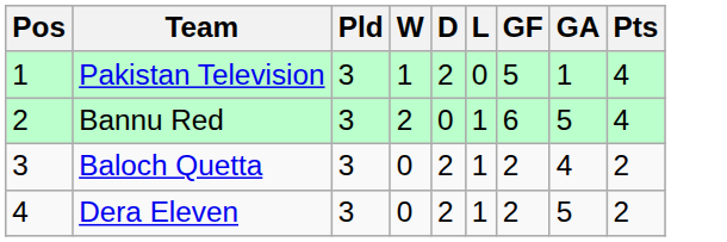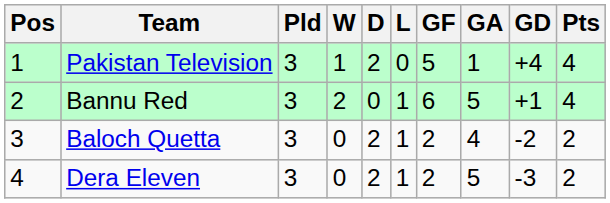 <table class="wikitable">
 <tr>
 <th>Pos</th>
 <th>Team</th>
 <th>Pld</th>
 <th>W</th>
 <th>D</th>
 <th>L</th>
 <th>GF</th>
 <th>GA</th>
+<th>GD</th>
 <th>Pts</th>
 </tr>
 <tr style="background:#bfc">
 <td>1</td>
 <td><a href='#'>Pakistan Television</a></td>
 <td>3</td>
 <td>1</td>
 <td>2</td>
 <td>0</td>
 <td>5</td>
 <td>1</td>
+<td>+4</td>
 <td>4</td>
 </tr>
 <tr style="background:#bfc">
 <td>2</td>
 <td>Bannu Red</td>
 <td>3</td>
 <td>2</td>
 <td>0</td>
 <td>1</td>
 <td>6</td>
 <td>5</td>
+<td>+1</td>
 <td>4</td>
 </tr>
 <tr>
 <td>3</td>
 <td><a href='#'>Baloch Quetta</a></td>
 <td>3</td>
 <td>0</td>
 <td>2</td>
 <td>1</td>
 <td>2</td>
 <td>4</td>
+<td>-2</td>
 <td>2</td>
 </tr>
 <tr>
 <td>4</td>
 <td><a href='#'>Dera Eleven</a></td>
 <td>3</td>
 <td>0</td>
 <td>2</td>
 <td>1</td>
 <td>2</td>
 <td>5</td>
+<td>-3</td>
 <td>2</td>
 </tr>
 </table>
